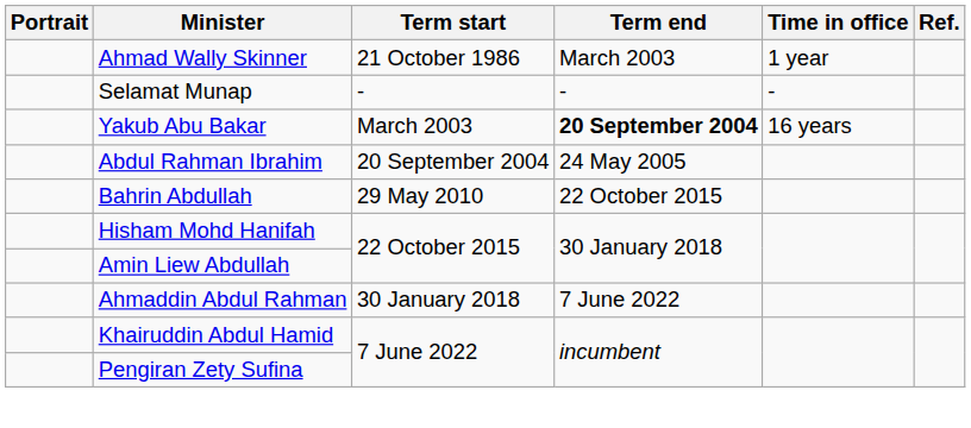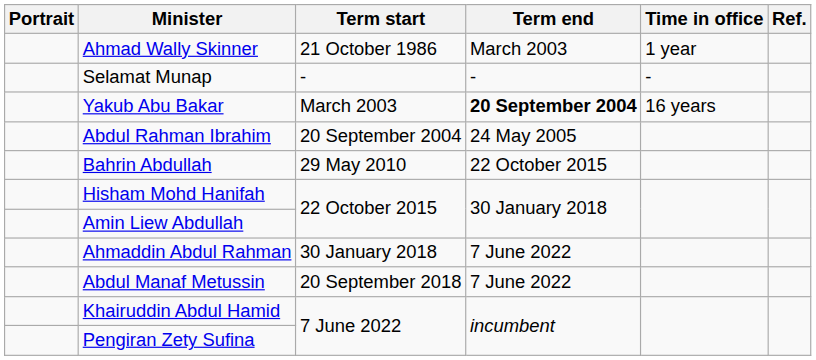 <table class="wikitable">
 <tr>
 <th>Portrait</th>
 <th>Minister</th>
 <th>Term start</th>
 <th>Term end</th>
 <th>Time in office</th>
 <th>Ref.</th>
 </tr>
 <tr>
 <td></td>
 <td><a href='#'>Ahmad Wally Skinner</a></td>
 <td>21 October 1986</td>
 <td>March 2003</td>
 <td>1 year</td>
 <td></td>
 </tr>
 <tr>
 <td></td>
 <td>Selamat Munap</td>
 <td>-</td>
 <td>-</td>
 <td>-</td>
 <td></td>
 </tr>
 <tr>
 <td></td>
 <td><a href='#'>Yakub Abu Bakar</a></td>
 <td>March 2003</td>
 <td><strong>20 September 2004</strong></td>
 <td>16 years</td>
 <td></td>
 </tr>
 <tr>
 <td></td>
 <td><a href='#'>Abdul Rahman Ibrahim</a></td>
 <td>20 September 2004</td>
 <td>24 May 2005</td>
 <td></td>
 <td></td>
 </tr>
 <tr>
 <td></td>
 <td><a href='#'>Bahrin Abdullah</a></td>
 <td>29 May 2010</td>
 <td>22 October 2015</td>
 <td></td>
 <td></td>
 </tr>
 <tr>
 <td></td>
 <td><a href='#'>Hisham Mohd Hanifah</a></td>
 <td rowspan="2">22 October 2015</td>
 <td rowspan="2">30 January 2018</td>
 <td rowspan="2"></td>
 <td rowspan="2"></td>
 </tr>
 <tr>
 <td></td>
 <td><a href='#'>Amin Liew Abdullah</a></td>
 </tr>
 <tr>
 <td></td>
 <td><a href='#'>Ahmaddin Abdul Rahman</a></td>
 <td>30 January 2018</td>
 <td>7 June 2022</td>
 <td></td>
 <td></td>
 </tr>
 <tr>
 <td></td>
+<td><a href='#'>Abdul Manaf Metussin</a></td>
+<td>20 September 2018</td>
+<td>7 June 2022</td>
+<td></td>
+<td></td>
+</tr>
+<tr>
+<td></td>
 <td><a href='#'>Khairuddin Abdul Hamid</a></td>
 <td rowspan="2">7 June 2022</td>
 <td rowspan="2"><em>incumbent</em></td>
 <td rowspan="2"></td>
 <td rowspan="2"></td>
 </tr>
 <tr>
 <td></td>
 <td><a href='#'>Pengiran Zety Sufina</a></td>
 </tr>
 </table>
